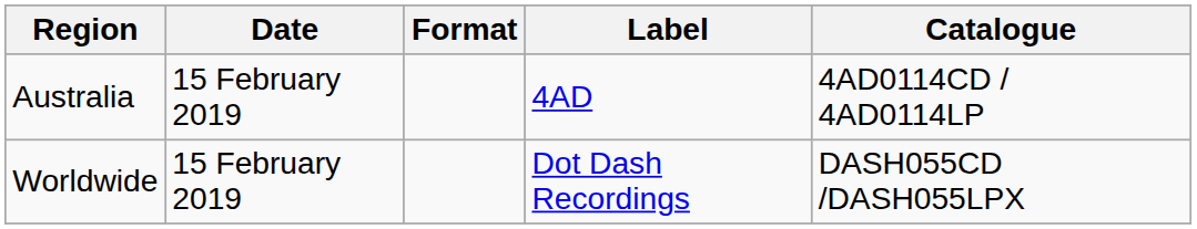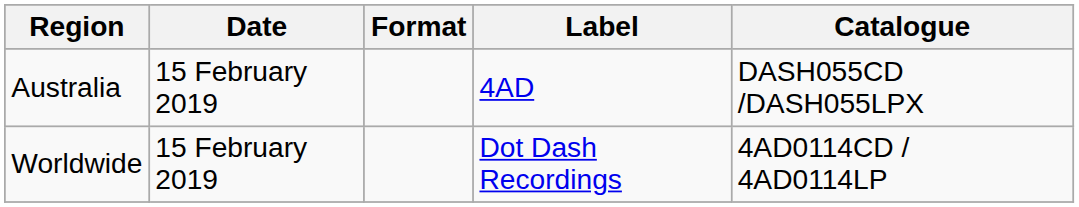 <table class="wikitable plainrowheaders">
 <tr>
 <th scope="col">Region</th>
 <th scope="col">Date</th>
 <th scope="col">Format</th>
 <th scope="col">Label</th>
 <th scope="col">Catalogue</th>
 </tr>
 <tr>
 <td>Australia</td>
 <td>15 February 2019</td>
 <td></td>
 <td><a href='#'>4AD</a></td>
-<td>4AD0114CD / 4AD0114LP</td>
+<td>DASH055CD /DASH055LPX</td>
 </tr>
 <tr>
 <td>Worldwide</td>
 <td>15 February 2019</td>
 <td rowspan="2"></td>
 <td><a href='#'>Dot Dash Recordings</a></td>
-<td>DASH055CD /DASH055LPX</td>
+<td>4AD0114CD / 4AD0114LP</td>
 </tr>
 </table>
